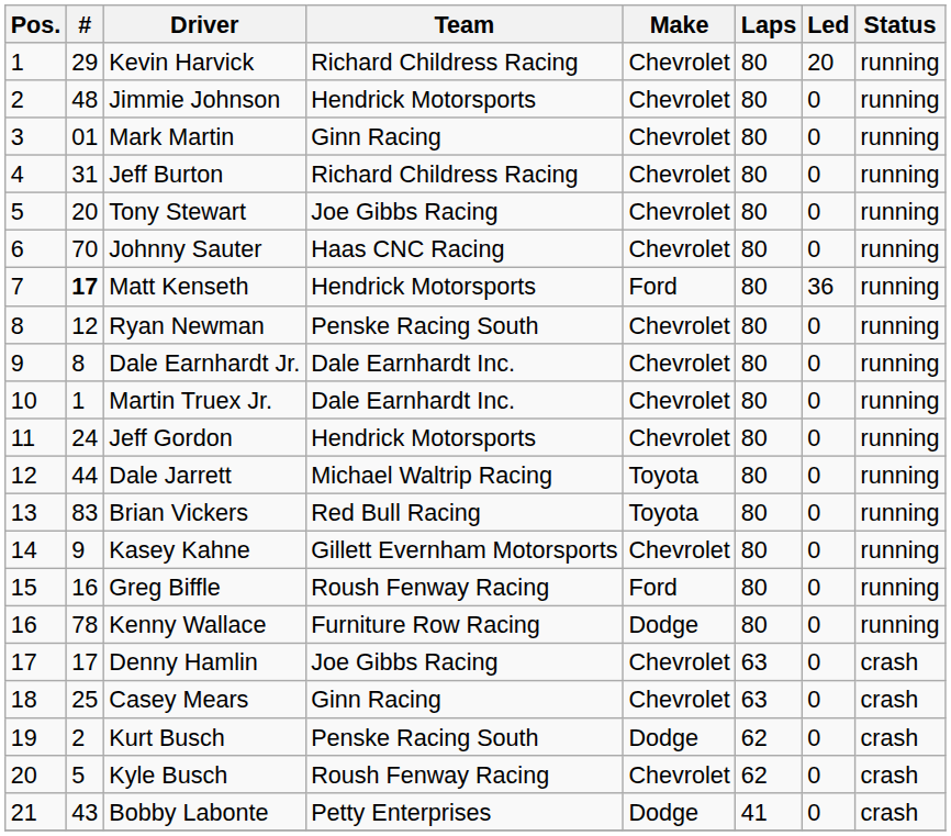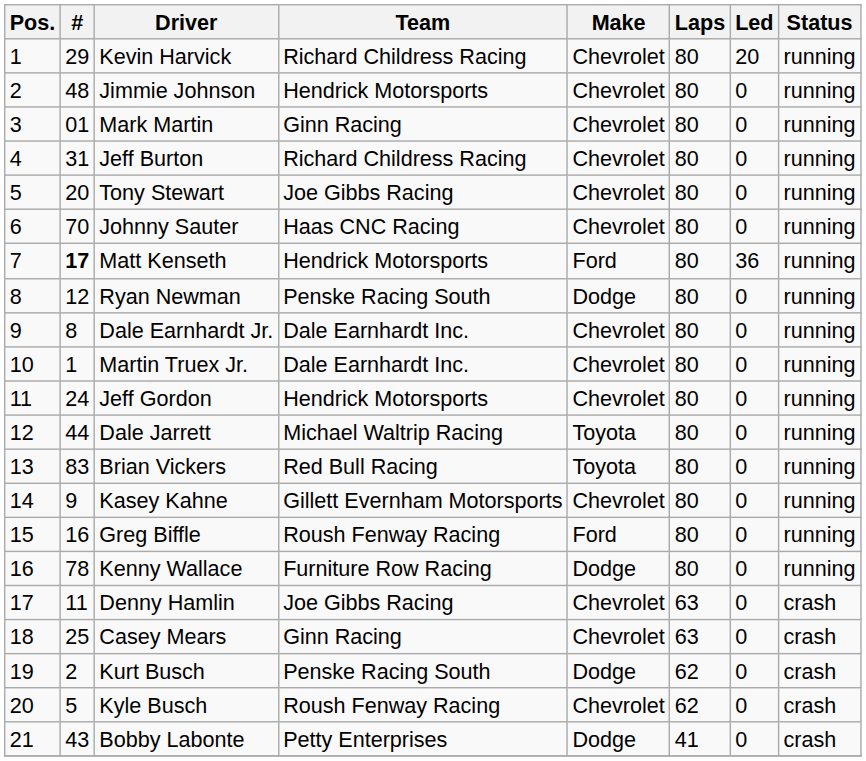 <table class="wikitable" style="font-size:95%">
 <tr>
 <th>Pos.</th>
 <th>#</th>
 <th>Driver</th>
 <th>Team</th>
 <th>Make</th>
 <th>Laps</th>
 <th>Led</th>
 <th>Status</th>
 </tr>
 <tr>
 <td>1</td>
 <td>29</td>
 <td>Kevin Harvick</td>
 <td>Richard Childress Racing</td>
 <td>Chevrolet</td>
 <td>80</td>
 <td>20</td>
 <td>running</td>
 </tr>
 <tr>
 <td>2</td>
 <td>48</td>
 <td>Jimmie Johnson</td>
 <td>Hendrick Motorsports</td>
 <td>Chevrolet</td>
 <td>80</td>
 <td>0</td>
 <td>running</td>
 </tr>
 <tr>
 <td>3</td>
 <td>01</td>
 <td>Mark Martin</td>
 <td>Ginn Racing</td>
 <td>Chevrolet</td>
 <td>80</td>
 <td>0</td>
 <td>running</td>
 </tr>
 <tr>
 <td>4</td>
 <td>31</td>
 <td>Jeff Burton</td>
 <td>Richard Childress Racing</td>
 <td>Chevrolet</td>
 <td>80</td>
 <td>0</td>
 <td>running</td>
 </tr>
 <tr>
 <td>5</td>
 <td>20</td>
 <td>Tony Stewart</td>
 <td>Joe Gibbs Racing</td>
 <td>Chevrolet</td>
 <td>80</td>
 <td>0</td>
 <td>running</td>
 </tr>
 <tr>
 <td>6</td>
 <td>70</td>
 <td>Johnny Sauter</td>
 <td>Haas CNC Racing</td>
 <td>Chevrolet</td>
 <td>80</td>
 <td>0</td>
 <td>running</td>
 </tr>
 <tr>
 <td>7</td>
 <td><strong>17</strong></td>
 <td>Matt Kenseth</td>
 <td>Hendrick Motorsports</td>
 <td>Ford</td>
 <td>80</td>
 <td>36</td>
 <td>running</td>
 </tr>
 <tr>
 <td>8</td>
 <td>12</td>
 <td>Ryan Newman</td>
 <td>Penske Racing South</td>
-<td>Chevrolet</td>
+<td>Dodge</td>
 <td>80</td>
 <td>0</td>
 <td>running</td>
 </tr>
 <tr>
 <td>9</td>
 <td>8</td>
 <td>Dale Earnhardt Jr.</td>
 <td>Dale Earnhardt Inc.</td>
 <td>Chevrolet</td>
 <td>80</td>
 <td>0</td>
 <td>running</td>
 </tr>
 <tr>
 <td>10</td>
 <td>1</td>
 <td>Martin Truex Jr.</td>
 <td>Dale Earnhardt Inc.</td>
 <td>Chevrolet</td>
 <td>80</td>
 <td>0</td>
 <td>running</td>
 </tr>
 <tr>
 <td>11</td>
 <td>24</td>
 <td>Jeff Gordon</td>
 <td>Hendrick Motorsports</td>
 <td>Chevrolet</td>
 <td>80</td>
 <td>0</td>
 <td>running</td>
 </tr>
 <tr>
 <td>12</td>
 <td>44</td>
 <td>Dale Jarrett</td>
 <td>Michael Waltrip Racing</td>
 <td>Toyota</td>
 <td>80</td>
 <td>0</td>
 <td>running</td>
 </tr>
 <tr>
 <td>13</td>
 <td>83</td>
 <td>Brian Vickers</td>
 <td>Red Bull Racing</td>
 <td>Toyota</td>
 <td>80</td>
 <td>0</td>
 <td>running</td>
 </tr>
 <tr>
 <td>14</td>
 <td>9</td>
 <td>Kasey Kahne</td>
 <td>Gillett Evernham Motorsports</td>
 <td>Chevrolet</td>
 <td>80</td>
 <td>0</td>
 <td>running</td>
 </tr>
 <tr>
 <td>15</td>
 <td>16</td>
 <td>Greg Biffle</td>
 <td>Roush Fenway Racing</td>
 <td>Ford</td>
 <td>80</td>
 <td>0</td>
 <td>running</td>
 </tr>
 <tr>
 <td>16</td>
 <td>78</td>
 <td>Kenny Wallace</td>
 <td>Furniture Row Racing</td>
 <td>Dodge</td>
 <td>80</td>
 <td>0</td>
 <td>running</td>
 </tr>
 <tr>
 <td>17</td>
-<td>17</td>
+<td>11</td>
 <td>Denny Hamlin</td>
 <td>Joe Gibbs Racing</td>
 <td>Chevrolet</td>
 <td>63</td>
 <td>0</td>
 <td>crash</td>
 </tr>
 <tr>
 <td>18</td>
 <td>25</td>
 <td>Casey Mears</td>
 <td>Ginn Racing</td>
 <td>Chevrolet</td>
 <td>63</td>
 <td>0</td>
 <td>crash</td>
 </tr>
 <tr>
 <td>19</td>
 <td>2</td>
 <td>Kurt Busch</td>
 <td>Penske Racing South</td>
 <td>Dodge</td>
 <td>62</td>
 <td>0</td>
 <td>crash</td>
 </tr>
 <tr>
 <td>20</td>
 <td>5</td>
 <td>Kyle Busch</td>
 <td>Roush Fenway Racing</td>
 <td>Chevrolet</td>
 <td>62</td>
 <td>0</td>
 <td>crash</td>
 </tr>
 <tr>
 <td>21</td>
 <td>43</td>
 <td>Bobby Labonte</td>
 <td>Petty Enterprises</td>
 <td>Dodge</td>
 <td>41</td>
 <td>0</td>
 <td>crash</td>
 </tr>
 <tr>
 </tr>
 </table>
